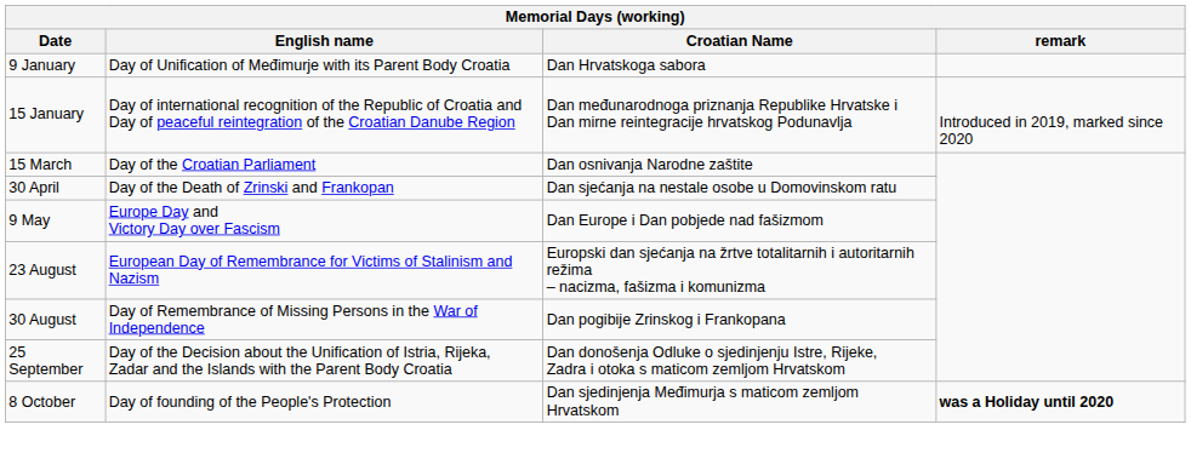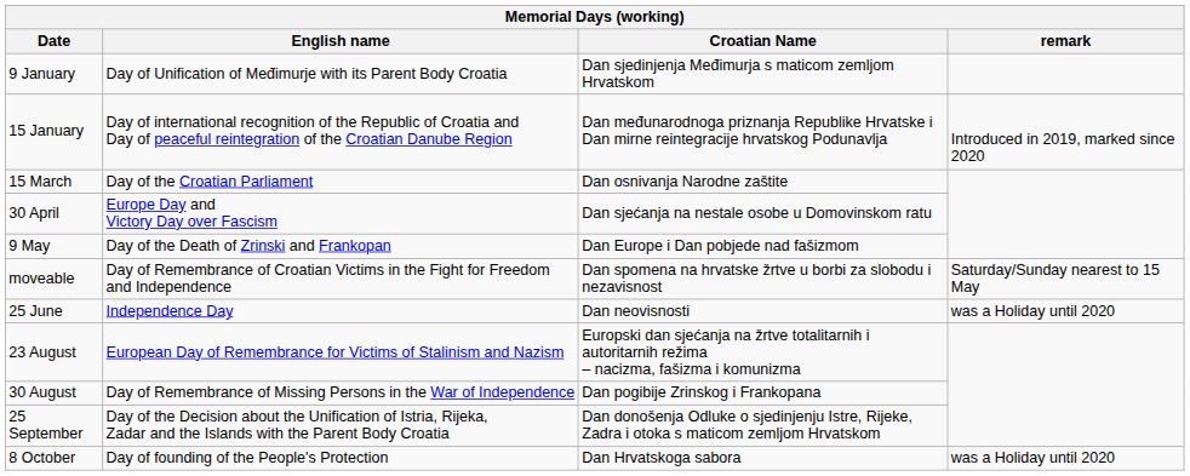 <table class="wikitable">
 <tr>
 <th colspan="4">Memorial Days (working)</th>
 </tr>
 <tr>
 <th>Date</th>
 <th>English name</th>
 <th>Croatian Name</th>
 <th>remark</th>
 </tr>
 <tr>
 <td>9 January</td>
 <td>Day of Unification of Međimurje with its Parent Body Croatia</td>
-<td>Dan Hrvatskoga sabora</td>
+<td>Dan sjedinjenja Međimurja s maticom zemljom Hrvatskom</td>
 </tr>
 <tr>
 <td>15 January</td>
 <td>Day of international recognition of the Republic of Croatia and<br>Day of <a href='#'>peaceful reintegration</a> of the <a href='#'>Croatian Danube Region</a></td>
 <td>Dan međunarodnoga priznanja Republike Hrvatske i<br>Dan mirne reintegracije hrvatskog Podunavlja</td>
 <td><br><br>Introduced in 2019, marked since 2020</td>
 </tr>
 <tr>
 <td>15 March</td>
 <td>Day of the <a href='#'>Croatian Parliament</a></td>
 <td>Dan osnivanja Narodne zaštite</td>
 </tr>
 <tr>
 <td>30 April</td>
-<td>Day of the Death of <a href='#'>Zrinski</a> and <a href='#'>Frankopan</a></td>
+<td><a href='#'>Europe Day</a> and<br><a href='#'>Victory Day over Fascism</a></td>
 <td>Dan sjećanja na nestale osobe u Domovinskom ratu</td>
 </tr>
 <tr>
 <td>9 May</td>
-<td><a href='#'>Europe Day</a> and<br><a href='#'>Victory Day over Fascism</a></td>
+<td>Day of the Death of <a href='#'>Zrinski</a> and <a href='#'>Frankopan</a></td>
 <td>Dan Europe i Dan pobjede nad fašizmom</td>
+</tr>
+<tr>
+<td>moveable</td>
+<td>Day of Remembrance of Croatian Victims in the Fight for Freedom and Independence</td>
+<td>Dan spomena na hrvatske žrtve u borbi za slobodu i nezavisnost</td>
+<td>Saturday/Sunday nearest to 15 May</td>
+</tr>
+<tr>
+<td>25 June</td>
+<td><a href='#'>Independence Day</a></td>
+<td>Dan neovisnosti</td>
+<td>was a Holiday until 2020</td>
 </tr>
 <tr>
 <td>23 August</td>
 <td><a href='#'>European Day of Remembrance for Victims of Stalinism and Nazism</a></td>
 <td>Europski dan sjećanja na žrtve totalitarnih i autoritarnih režima<br>– nacizma, fašizma i komunizma</td>
 </tr>
 <tr>
 <td>30 August</td>
 <td>Day of Remembrance of Missing Persons in the <a href='#'>War of Independence</a></td>
 <td>Dan pogibije Zrinskog i Frankopana</td>
 </tr>
 <tr>
 <td>25 September</td>
 <td>Day of the Decision about the Unification of Istria, Rijeka,<br>Zadar and the Islands with the Parent Body Croatia</td>
 <td>Dan donošenja Odluke o sjedinjenju Istre, Rijeke,<br>Zadra i otoka s maticom zemljom Hrvatskom</td>
 </tr>
 <tr>
 <td>8 October</td>
 <td>Day of founding of the People's Protection</td>
-<td>Dan sjedinjenja Međimurja s maticom zemljom Hrvatskom</td>
-<td><strong>was a Holiday until 2020</strong></td>
+<td>Dan Hrvatskoga sabora</td>
+<td>was a Holiday until 2020</td>
 </tr>
 </table>
